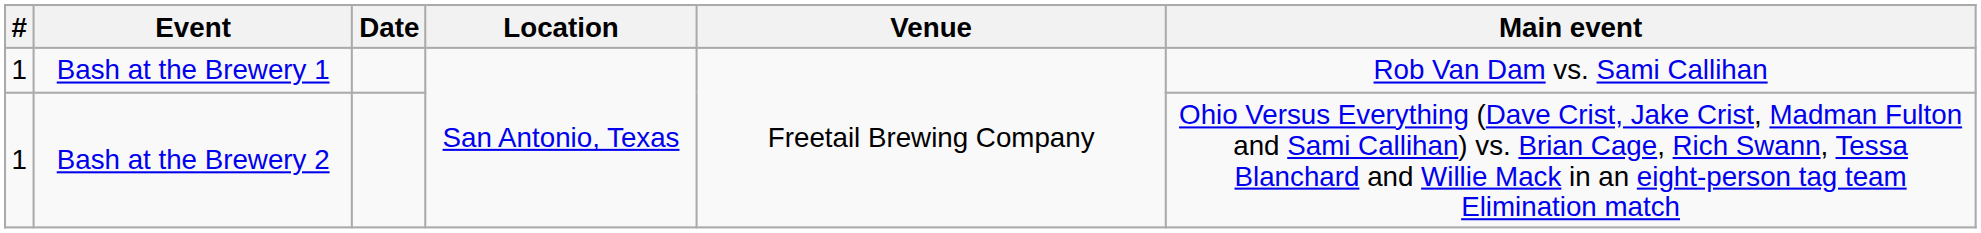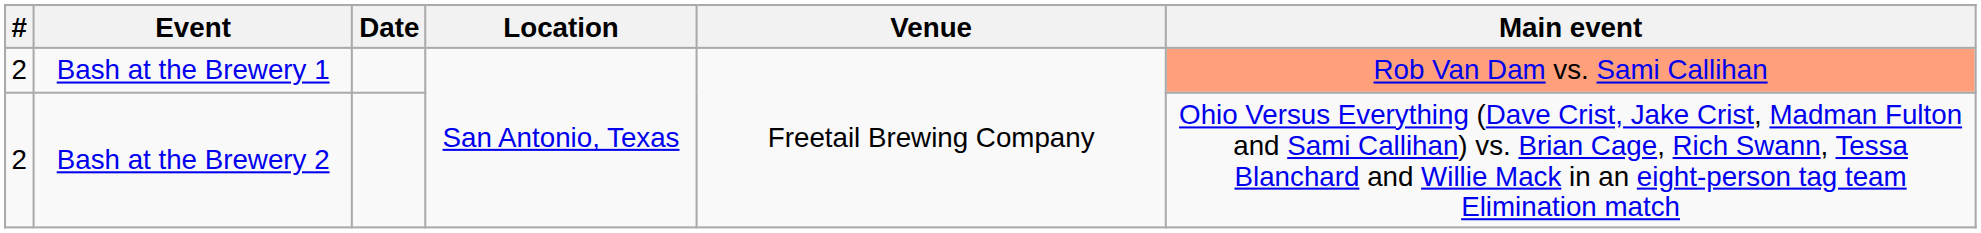 <table class="sortable wikitable succession-box" style="font-size:85%; text-align:center;">
 <tr>
 <th scope="col" width="1" class="unsortable">#</th>
 <th scope="col" width="150">Event</th>
 <th scope="col" width="10">Date</th>
 <th scope="col" width="126">Location</th>
 <th scope="col" width="224">Venue</th>
 <th scope="col" width="390">Main event</th>
 </tr>
 <tr>
-<td>1</td>
+<td>2</td>
 <td><a href='#'>Bash at the Brewery 1</a></td>
 <td></td>
 <td rowspan="2"><a href='#'>San Antonio, Texas</a></td>
 <td rowspan="2">Freetail Brewing Company</td>
-<td><a href='#'>Rob Van Dam</a> vs. <a href='#'>Sami Callihan</a></td>
+<td style="background: lightsalmon;"><a href='#'>Rob Van Dam</a> vs. <a href='#'>Sami Callihan</a></td>
 </tr>
 <tr>
-<td>1</td>
+<td>2</td>
 <td><a href='#'>Bash at the Brewery 2</a></td>
 <td></td>
 <td><a href='#'>Ohio Versus Everything</a> (<a href='#'>Dave Crist, Jake Crist</a>, <a href='#'>Madman Fulton</a> and <a href='#'>Sami Callihan</a>) vs. <a href='#'>Brian Cage</a>, <a href='#'>Rich Swann</a>, <a href='#'>Tessa Blanchard</a> and <a href='#'>Willie Mack</a> in an <a href='#'>eight-person tag team Elimination match</a></td>
 </tr>
 </table>
